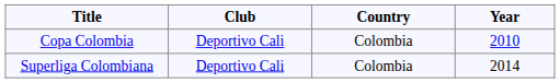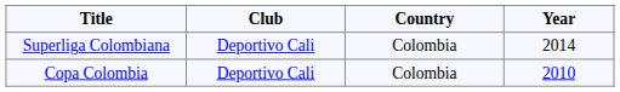 <table align="center" bgcolor="#f7f8ff" border="1" cellpadding="3" cellspacing="0" class="" style="font-size: 95%; border: 1px solid gray; border-collapse: collapse; margin-bottom: 10px;">
 <tr>
 <th width="160">Title</th>
 <th width="140">Club</th>
 <th width="140">Country</th>
 <th width="95">Year</th>
 </tr>
 <tr align="center">
+<td><a href='#'>Superliga Colombiana</a></td>
+<td><a href='#'>Deportivo Cali</a></td>
+<td>Colombia</td>
+<td>2014</td>
+</tr>
+<tr align="center">
 <td><a href='#'>Copa Colombia</a></td>
 <td><a href='#'>Deportivo Cali</a></td>
 <td>Colombia</td>
 <td><a href='#'>2010</a></td>
 </tr>
-<tr align="center">
-<td><a href='#'>Superliga Colombiana</a></td>
-<td><a href='#'>Deportivo Cali</a></td>
-<td>Colombia</td>
-<td>2014</td>
-</tr>
 </table>
